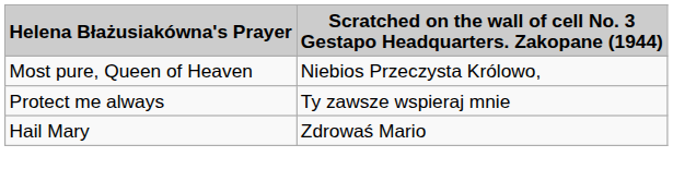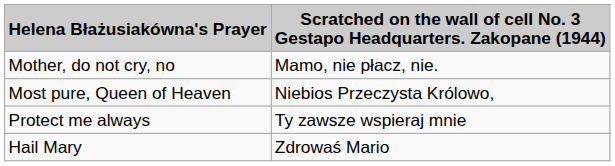 <table class="wikitable" style="font-size:95%;">
 <tr Helena Wanda Błażusiakówna's Prayer>
 <th scope=col style="background-color:#CCCCCC;">Helena Błażusiakówna's Prayer</th>
 <th scope=col style="background-color:#CCCCCC;">Scratched on the wall of cell No. 3<br> Gestapo Headquarters. Zakopane (1944)</th>
+</tr>
+<tr>
+<td>Mother, do not cry, no</td>
+<td>Mamo, nie płacz, nie.</td>
 </tr>
 <tr>
 <td>Most pure, Queen of Heaven</td>
 <td>Niebios Przeczysta Królowo,</td>
 </tr>
 <tr>
 <td>Protect me always</td>
 <td>Ty zawsze wspieraj mnie</td>
 </tr>
 <tr>
 <td>Hail Mary</td>
 <td>Zdrowaś Mario</td>
 </tr>
 </table>
